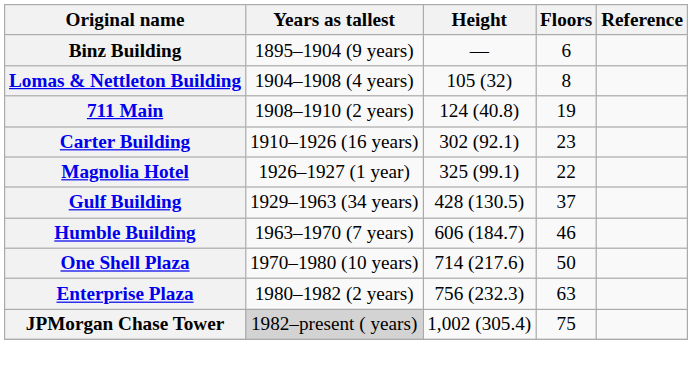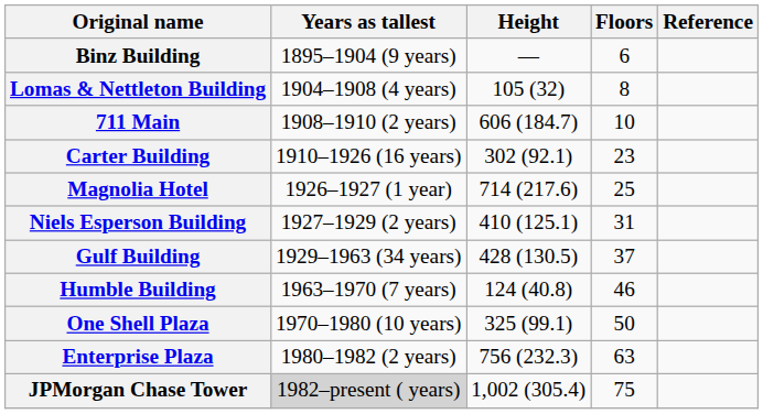 <table class="wikitable sortable plainrowheaders">
 <tr>
 <th scope="col">Original name</th>
 <th scope="col">Years as tallest</th>
 <th scope="col">Height<br></th>
 <th scope="col">Floors</th>
 <th scope="col" class="unsortable">Reference</th>
 </tr>
 <tr>
 <th scope="row">Binz Building</th>
 <td align="center">1895–1904 (9 years)</td>
 <td align="center">—</td>
 <td align="center">6</td>
 <td align="center"></td>
 </tr>
 <tr>
 <th scope="row"><a href='#'>Lomas & Nettleton Building</a></th>
 <td align="center">1904–1908 (4 years)</td>
 <td align="center">105 (32)</td>
 <td align="center">8</td>
 <td align="center"></td>
 </tr>
 <tr>
 <th scope="row"><a href='#'>711 Main</a></th>
 <td align="center">1908–1910 (2 years)</td>
-<td align="center">124 (40.8)</td>
-<td align="center">19</td>
+<td align="center">606 (184.7)</td>
+<td align="center">10</td>
 <td align="center"></td>
 </tr>
 <tr>
 <th scope="row"><a href='#'>Carter Building</a></th>
 <td align="center">1910–1926 (16 years)</td>
 <td align="center">302 (92.1)</td>
 <td align="center">23</td>
 <td align="center"></td>
 </tr>
 <tr>
 <th scope="row"><a href='#'>Magnolia Hotel</a></th>
 <td align="center">1926–1927 (1 year)</td>
-<td align="center">325 (99.1)</td>
-<td align="center">22</td>
+<td align="center">714 (217.6)</td>
+<td align="center">25</td>
+<td align="center"></td>
+</tr>
+<tr>
+<th scope="row"><a href='#'>Niels Esperson Building</a></th>
+<td align="center">1927–1929 (2 years)</td>
+<td align="center">410 (125.1)</td>
+<td align="center">31</td>
 <td align="center"></td>
 </tr>
 <tr>
 <th scope="row"><a href='#'>Gulf Building</a></th>
 <td align="center">1929–1963 (34 years)</td>
 <td align="center">428 (130.5)</td>
 <td align="center">37</td>
 <td align="center"></td>
 </tr>
 <tr>
 <th scope="row"><a href='#'>Humble Building</a></th>
 <td align="center">1963–1970 (7 years)</td>
-<td align="center">606 (184.7)</td>
+<td align="center">124 (40.8)</td>
 <td align="center">46</td>
 <td align="center"></td>
 </tr>
 <tr>
 <th scope="row"><a href='#'>One Shell Plaza</a></th>
 <td align="center">1970–1980 (10 years)</td>
-<td align="center">714 (217.6)</td>
+<td align="center">325 (99.1)</td>
 <td align="center">50</td>
 <td align="center"></td>
 </tr>
 <tr>
 <th scope="row"><a href='#'>Enterprise Plaza</a></th>
 <td align="center">1980–1982 (2 years)</td>
 <td align="center">756 (232.3)</td>
 <td align="center">63</td>
 <td align="center"></td>
 </tr>
 <tr>
 <th scope="row">JPMorgan Chase Tower</th>
 <td align="center" style="background: lightgrey;">1982–present ( years)</td>
 <td align="center">1,002 (305.4)</td>
 <td align="center">75</td>
 <td align="center"></td>
 </tr>
 <tr>
 </tr>
 </table>
